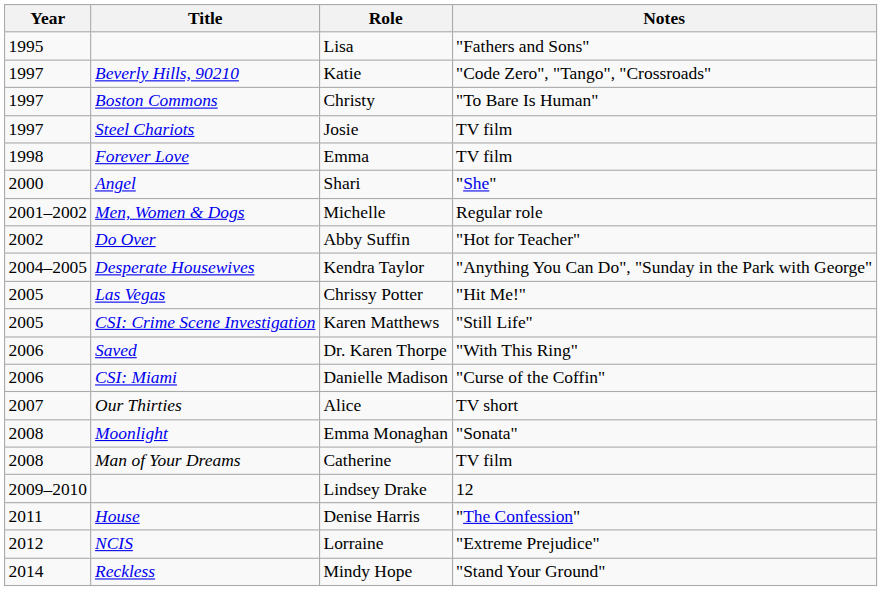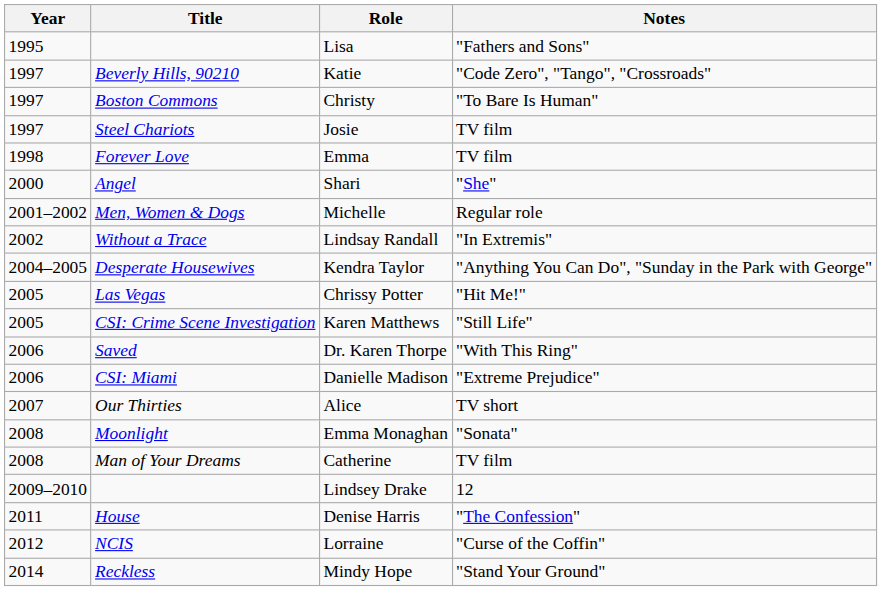 <table class="wikitable sortable">
 <tr>
 <th>Year</th>
 <th>Title</th>
 <th>Role</th>
 <th class="unsortable">Notes</th>
 </tr>
 <tr>
 <td>1995</td>
 <td><em></em></td>
 <td>Lisa</td>
 <td>"Fathers and Sons"</td>
 </tr>
 <tr>
 <td>1997</td>
 <td><em><a href='#'>Beverly Hills, 90210</a></em></td>
 <td>Katie</td>
 <td>"Code Zero", "Tango", "Crossroads"</td>
 </tr>
 <tr>
 <td>1997</td>
 <td><em><a href='#'>Boston Commons</a></em></td>
 <td>Christy</td>
 <td>"To Bare Is Human"</td>
 </tr>
 <tr>
 <td>1997</td>
 <td><em><a href='#'>Steel Chariots</a></em></td>
 <td>Josie</td>
 <td>TV film</td>
 </tr>
 <tr>
 <td>1998</td>
 <td><em><a href='#'>Forever Love</a></em></td>
 <td>Emma</td>
 <td>TV film</td>
 </tr>
 <tr>
 <td>2000</td>
 <td><em><a href='#'>Angel</a></em></td>
 <td>Shari</td>
 <td>"<a href='#'>She</a>"</td>
 </tr>
 <tr>
 <td>2001–2002</td>
 <td><em><a href='#'>Men, Women & Dogs</a></em></td>
 <td>Michelle</td>
 <td>Regular role</td>
 </tr>
 <tr>
 <td>2002</td>
-<td><em><a href='#'>Do Over</a></em></td>
-<td>Abby Suffin</td>
-<td>"Hot for Teacher"</td>
+<td><em><a href='#'>Without a Trace</a></em></td>
+<td>Lindsay Randall</td>
+<td>"In Extremis"</td>
 </tr>
 <tr>
 <td>2004–2005</td>
 <td><em><a href='#'>Desperate Housewives</a></em></td>
 <td>Kendra Taylor</td>
 <td>"Anything You Can Do", "Sunday in the Park with George"</td>
 </tr>
 <tr>
 <td>2005</td>
 <td><em><a href='#'>Las Vegas</a></em></td>
 <td>Chrissy Potter</td>
 <td>"Hit Me!"</td>
 </tr>
 <tr>
 <td>2005</td>
 <td><em><a href='#'>CSI: Crime Scene Investigation</a></em></td>
 <td>Karen Matthews</td>
 <td>"Still Life"</td>
 </tr>
 <tr>
 <td>2006</td>
 <td><em><a href='#'>Saved</a></em></td>
 <td>Dr. Karen Thorpe</td>
 <td>"With This Ring"</td>
 </tr>
 <tr>
 <td>2006</td>
 <td><em><a href='#'>CSI: Miami</a></em></td>
 <td>Danielle Madison</td>
-<td>"Curse of the Coffin"</td>
+<td>"Extreme Prejudice"</td>
 </tr>
 <tr>
 <td>2007</td>
 <td><em>Our Thirties</em></td>
 <td>Alice</td>
 <td>TV short</td>
 </tr>
 <tr>
 <td>2008</td>
 <td><em><a href='#'>Moonlight</a></em></td>
 <td>Emma Monaghan</td>
 <td>"Sonata"</td>
 </tr>
 <tr>
 <td>2008</td>
 <td><em>Man of Your Dreams</em></td>
 <td>Catherine</td>
 <td>TV film</td>
 </tr>
 <tr>
 <td>2009–2010</td>
 <td><em></em></td>
 <td>Lindsey Drake</td>
 <td>12</td>
 </tr>
 <tr>
 <td>2011</td>
 <td><em><a href='#'>House</a></em></td>
 <td>Denise Harris</td>
 <td>"<a href='#'>The Confession</a>"</td>
 </tr>
 <tr>
 <td>2012</td>
 <td><em><a href='#'>NCIS</a></em></td>
 <td>Lorraine</td>
-<td>"Extreme Prejudice"</td>
+<td>"Curse of the Coffin"</td>
 </tr>
 <tr>
 <td>2014</td>
 <td><em><a href='#'>Reckless</a></em></td>
 <td>Mindy Hope</td>
 <td>"Stand Your Ground"</td>
 </tr>
 </table>
